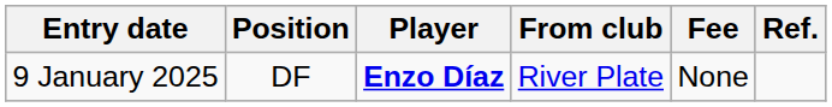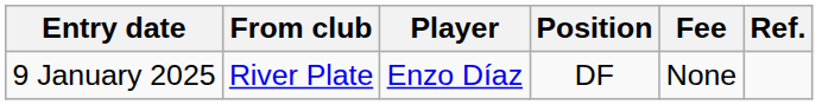 <table class="wikitable sortable">
 <tr>
 <th><strong>Entry date</strong></th>
+<th><strong>From club</strong></th>
+<th><strong>Player</strong></th>
 <th><strong>Position</strong></th>
-<th><strong>Player</strong></th>
-<th><strong>From club</strong></th>
 <th><strong>Fee</strong></th>
 <th><strong>Ref.</strong></th>
 </tr>
 <tr>
 <td>9 January 2025</td>
+<td style="text-align:left;"> <a href='#'>River Plate</a></td>
+<td style="text-align:left;"> <a href='#'>Enzo Díaz</a></td>
 <td style="text-align:center;">DF</td>
-<td style="text-align:left;"><strong> <a href='#'>Enzo Díaz</a></strong></td>
-<td style="text-align:left;"> <a href='#'>River Plate</a></td>
 <td>None</td>
 <td></td>
 </tr>
 </table>
